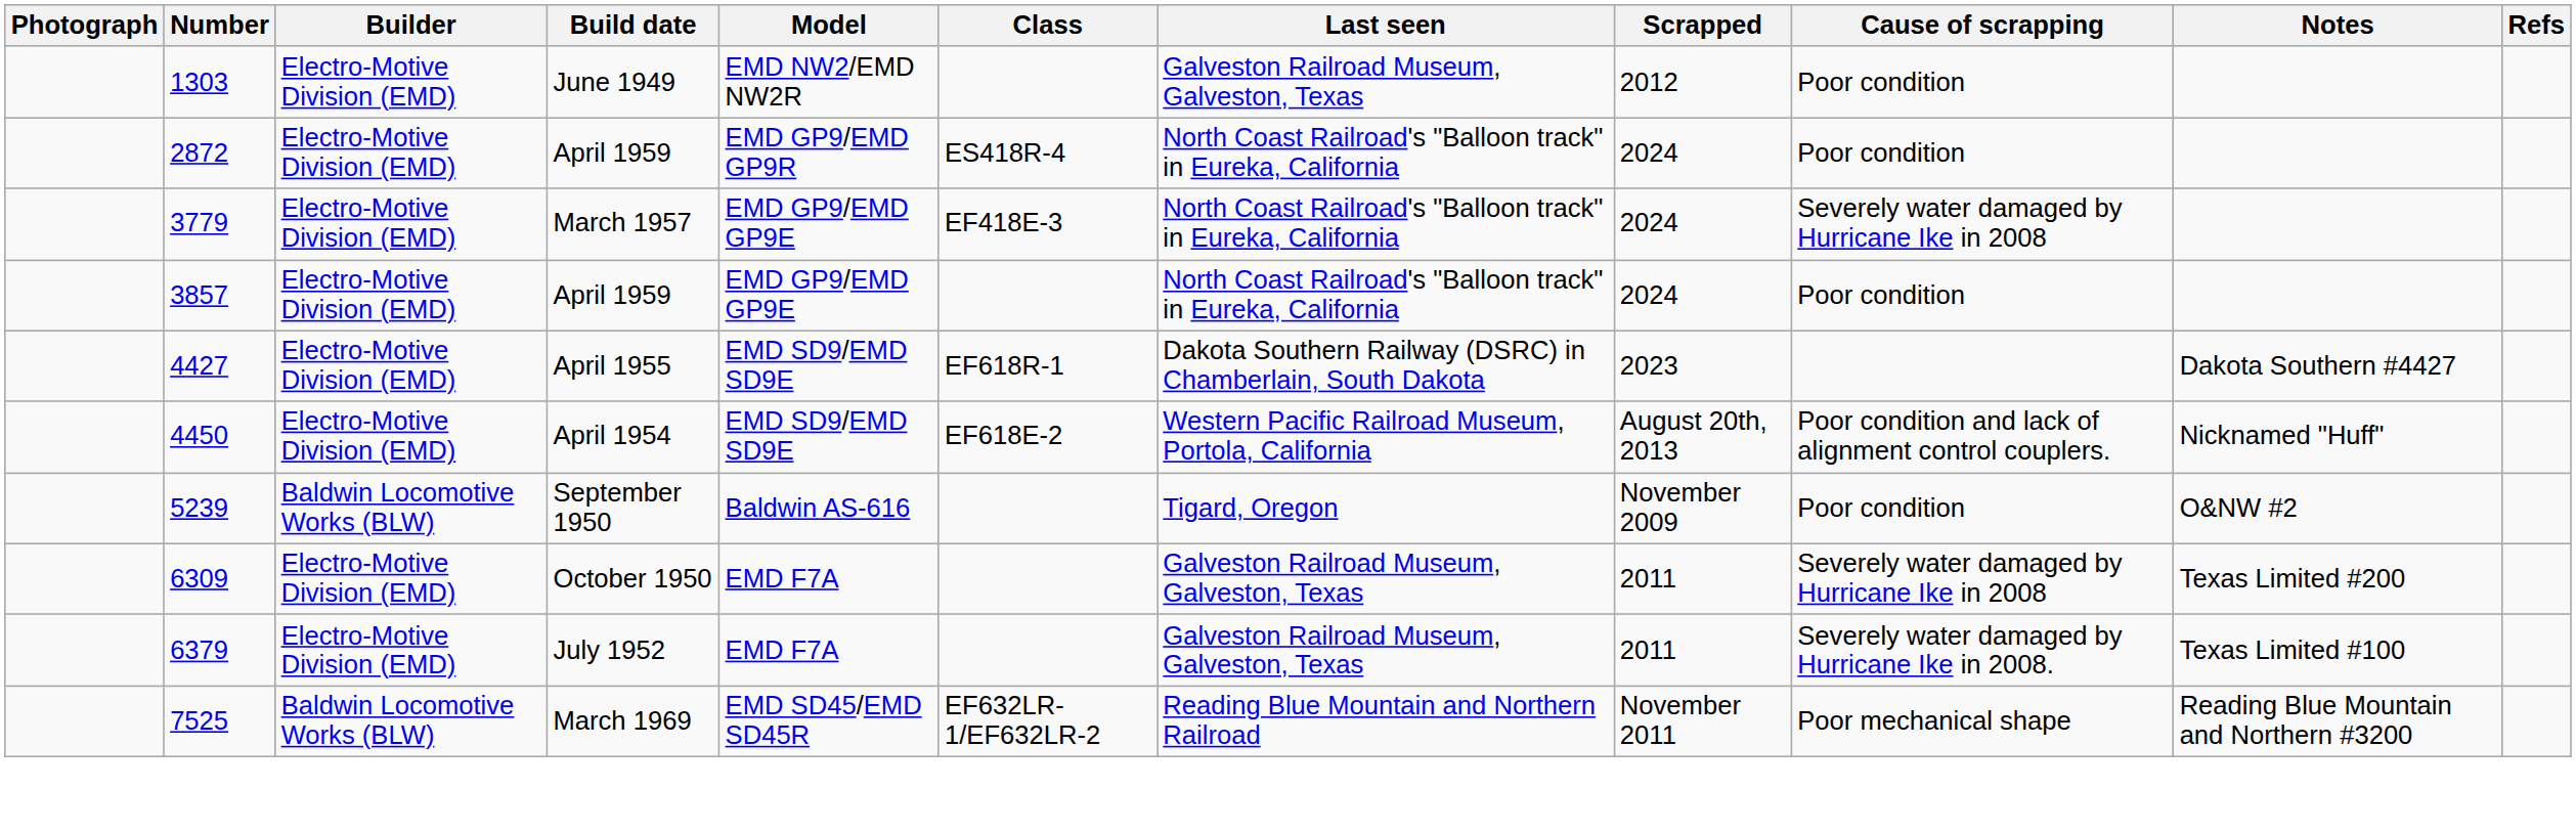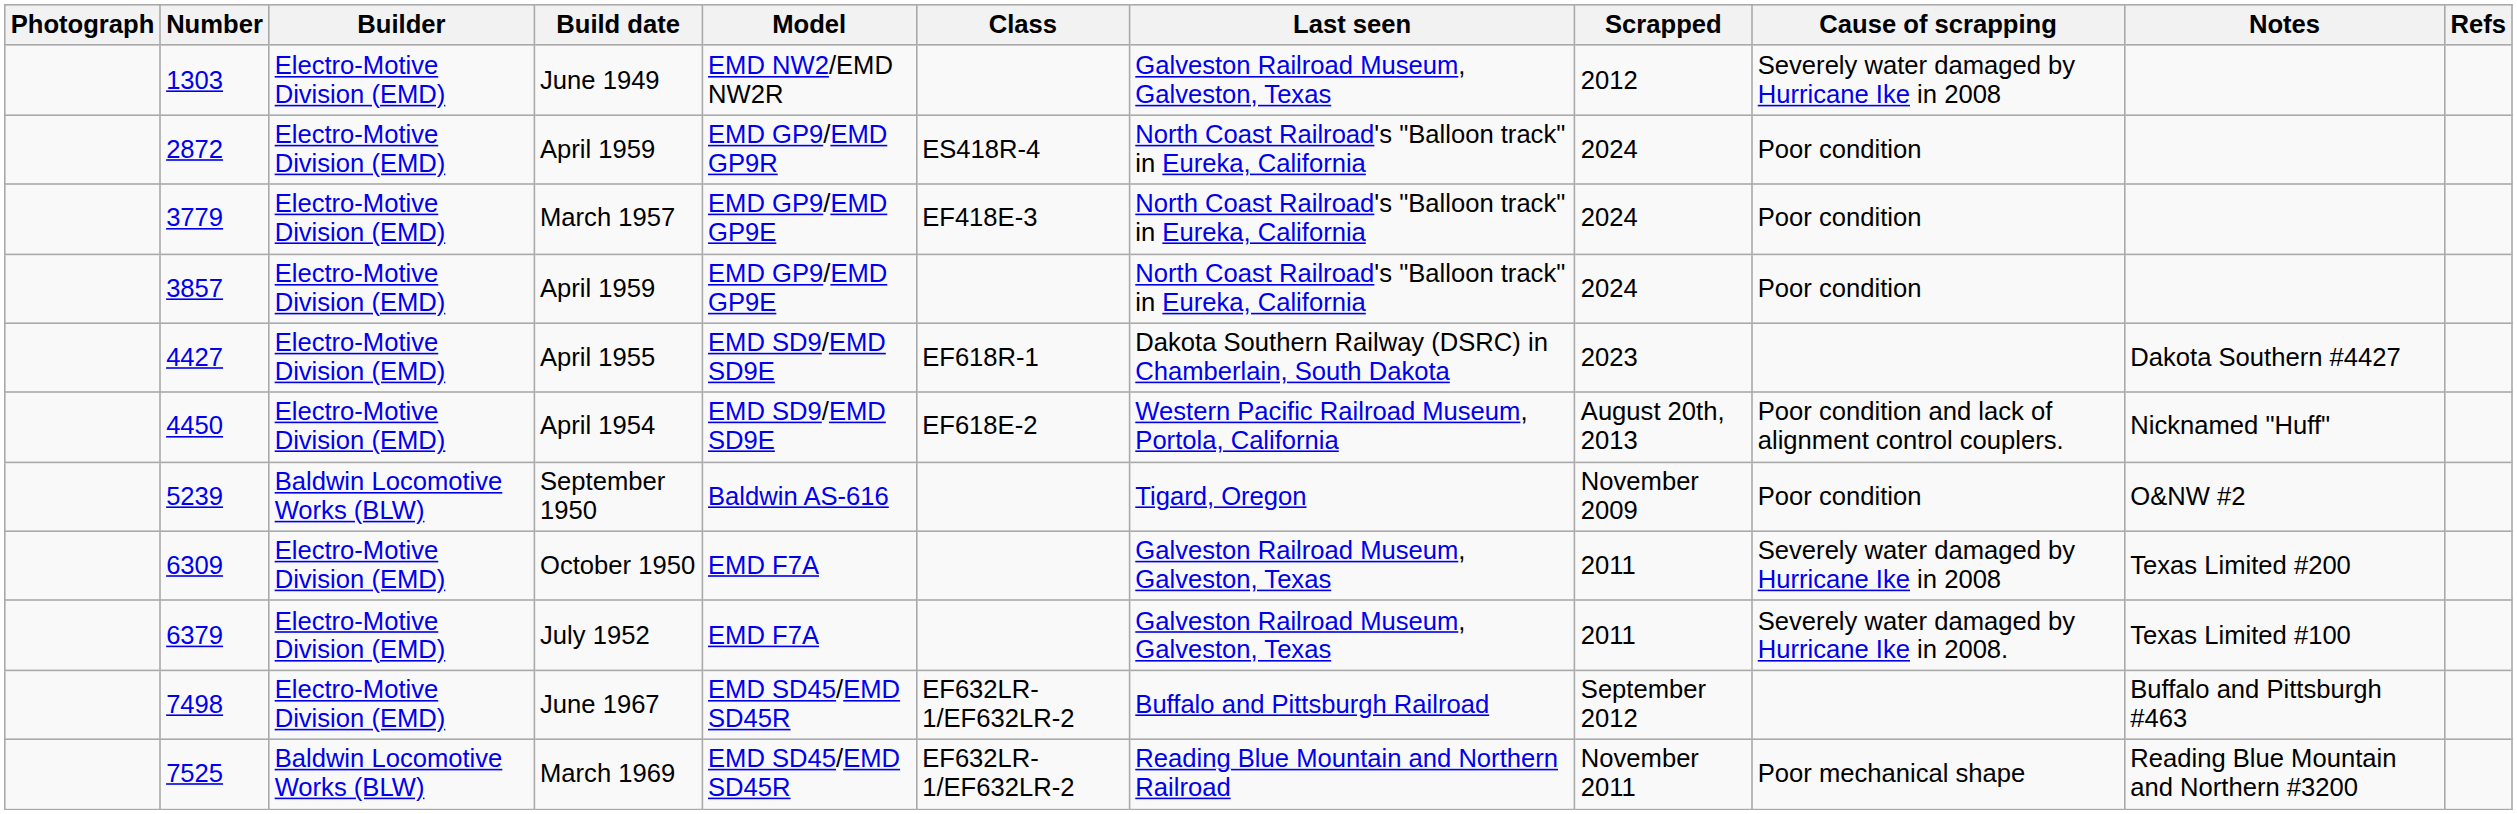 <table class="wikitable">
 <tr>
 <th>Photograph</th>
 <th>Number</th>
 <th>Builder</th>
 <th><strong>Build date</strong></th>
 <th>Model</th>
 <th>Class</th>
 <th>Last seen</th>
 <th>Scrapped</th>
 <th>Cause of scrapping</th>
 <th>Notes</th>
 <th>Refs</th>
 </tr>
 <tr>
 <td></td>
 <td><a href='#'>1303</a></td>
 <td><a href='#'>Electro-Motive Division (EMD)</a></td>
 <td>June 1949</td>
 <td><a href='#'>EMD NW2</a>/EMD NW2R</td>
 <td></td>
 <td><a href='#'>Galveston Railroad Museum</a>, <a href='#'>Galveston, Texas</a></td>
 <td>2012</td>
-<td>Poor condition</td>
+<td>Severely water damaged by <a href='#'>Hurricane Ike</a> in 2008</td>
 <td></td>
 <td></td>
 </tr>
 <tr>
 <td></td>
 <td><a href='#'>2872</a></td>
 <td><a href='#'>Electro-Motive Division (EMD)</a></td>
 <td>April 1959</td>
 <td><a href='#'>EMD GP9</a>/<a href='#'>EMD GP9R</a></td>
 <td>ES418R-4</td>
 <td><a href='#'>North Coast Railroad</a>'s "Balloon track" in <a href='#'>Eureka, California</a></td>
 <td>2024</td>
 <td>Poor condition</td>
 <td></td>
 <td></td>
 </tr>
 <tr>
 <td></td>
 <td><a href='#'>3779</a></td>
 <td><a href='#'>Electro-Motive Division (EMD)</a></td>
 <td>March 1957</td>
 <td><a href='#'>EMD GP9</a>/<a href='#'>EMD GP9E</a></td>
 <td>EF418E-3</td>
 <td><a href='#'>North Coast Railroad</a>'s "Balloon track" in <a href='#'>Eureka, California</a></td>
 <td>2024</td>
-<td>Severely water damaged by <a href='#'>Hurricane Ike</a> in 2008</td>
+<td>Poor condition</td>
 <td></td>
 <td></td>
 </tr>
 <tr>
 <td></td>
 <td><a href='#'>3857</a></td>
 <td><a href='#'>Electro-Motive Division (EMD)</a></td>
 <td>April 1959</td>
 <td><a href='#'>EMD GP9</a>/<a href='#'>EMD GP9E</a></td>
 <td></td>
 <td><a href='#'>North Coast Railroad</a>'s "Balloon track" in <a href='#'>Eureka, California</a></td>
 <td>2024</td>
 <td>Poor condition</td>
 <td></td>
 <td></td>
 </tr>
 <tr>
 <td></td>
 <td><a href='#'>4427</a></td>
 <td><a href='#'>Electro-Motive Division (EMD)</a></td>
 <td>April 1955</td>
 <td><a href='#'>EMD SD9</a>/<a href='#'>EMD SD9E</a></td>
 <td>EF618R-1</td>
 <td>Dakota Southern Railway (DSRC) in <a href='#'>Chamberlain, South Dakota</a></td>
 <td>2023</td>
 <td></td>
 <td>Dakota Southern #4427</td>
 <td></td>
 </tr>
 <tr>
 <td></td>
 <td><a href='#'>4450</a></td>
 <td><a href='#'>Electro-Motive Division (EMD)</a></td>
 <td>April 1954</td>
 <td><a href='#'>EMD SD9</a>/<a href='#'>EMD SD9E</a></td>
 <td>EF618E-2</td>
 <td><a href='#'>Western Pacific Railroad Museum</a>, <a href='#'>Portola, California</a></td>
 <td>August 20th, 2013</td>
 <td>Poor condition and lack of alignment control couplers.</td>
 <td>Nicknamed "Huff"</td>
 <td></td>
 </tr>
 <tr>
 <td></td>
 <td><a href='#'>5239</a></td>
 <td><a href='#'>Baldwin Locomotive Works (BLW)</a></td>
 <td>September 1950</td>
 <td><a href='#'>Baldwin AS-616</a></td>
 <td></td>
 <td><a href='#'>Tigard, Oregon</a></td>
 <td>November 2009</td>
 <td>Poor condition</td>
 <td>O&NW #2</td>
 <td></td>
 </tr>
 <tr>
 <td></td>
 <td><a href='#'>6309</a></td>
 <td><a href='#'>Electro-Motive Division (EMD)</a></td>
 <td>October 1950</td>
 <td><a href='#'>EMD F7A</a></td>
 <td></td>
 <td><a href='#'>Galveston Railroad Museum</a>, <a href='#'>Galveston, Texas</a></td>
 <td>2011</td>
 <td>Severely water damaged by <a href='#'>Hurricane Ike</a> in 2008</td>
 <td>Texas Limited #200</td>
 <td></td>
 </tr>
 <tr>
 <td></td>
 <td><a href='#'>6379</a></td>
 <td><a href='#'>Electro-Motive Division (EMD)</a></td>
 <td>July 1952</td>
 <td><a href='#'>EMD F7A</a></td>
 <td></td>
 <td><a href='#'>Galveston Railroad Museum</a>, <a href='#'>Galveston, Texas</a></td>
 <td>2011</td>
 <td>Severely water damaged by <a href='#'>Hurricane Ike</a> in 2008.</td>
 <td>Texas Limited #100</td>
 <td></td>
 </tr>
 <tr>
 <td></td>
+<td><a href='#'>7498</a></td>
+<td><a href='#'>Electro-Motive Division (EMD)</a></td>
+<td>June 1967</td>
+<td><a href='#'>EMD SD45</a>/<a href='#'>EMD SD45R</a></td>
+<td>EF632LR-1/EF632LR-2</td>
+<td><a href='#'>Buffalo and Pittsburgh Railroad</a></td>
+<td>September 2012</td>
+<td></td>
+<td>Buffalo and Pittsburgh #463</td>
+<td></td>
+</tr>
+<tr>
+<td></td>
 <td><a href='#'>7525</a></td>
 <td><a href='#'>Baldwin Locomotive Works (BLW)</a></td>
 <td>March 1969</td>
 <td><a href='#'>EMD SD45</a>/<a href='#'>EMD SD45R</a></td>
 <td>EF632LR-1/EF632LR-2</td>
 <td><a href='#'>Reading Blue Mountain and Northern Railroad</a></td>
 <td>November 2011</td>
 <td>Poor mechanical shape</td>
 <td>Reading Blue Mountain and Northern #3200</td>
 <td></td>
 </tr>
 </table>
